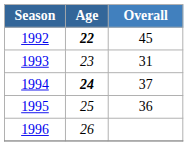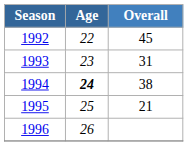 <table class="wikitable" style="font-size:95%; text-align:center; border:grey solid 1px; border-collapse:collapse; background:#ffffff;">
 <tr>
 <th style="background-color:#369; color:white; width:60px;"> Season </th>
 <th style="background-color:#369; color:white; width:40px;"> Age </th>
 <th style="background-color:#4180be; color:white; width:75px;">Overall</th>
 </tr>
 <tr>
 <td><a href='#'>1992</a></td>
-<td><strong><em>22</em></strong></td>
+<td><em>22</em></td>
 <td>45</td>
 </tr>
 <tr>
 <td><a href='#'>1993</a></td>
 <td><em>23</em></td>
 <td>31</td>
 </tr>
 <tr>
 <td><a href='#'>1994</a></td>
 <td><strong><em>24</em></strong></td>
-<td>37</td>
+<td>38</td>
 </tr>
 <tr>
 <td><a href='#'>1995</a></td>
 <td><em>25</em></td>
-<td>36</td>
+<td>21</td>
 </tr>
 <tr>
 <td><a href='#'>1996</a></td>
 <td><em>26</em></td>
 <td></td>
 </tr>
 <tr>
 </tr>
 </table>
